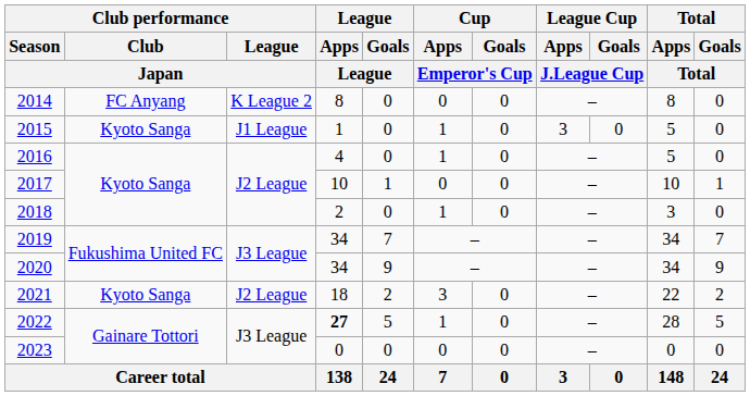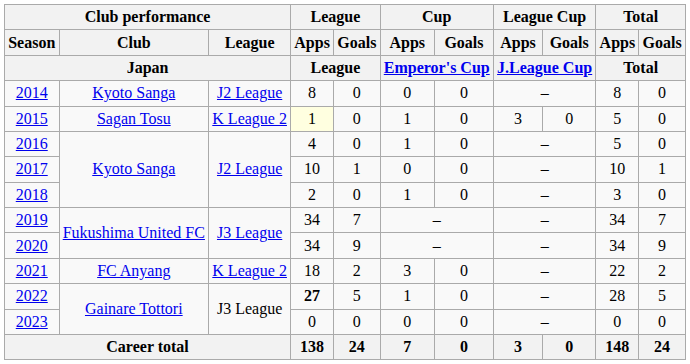 <table class="wikitable" style="text-align:center">
 <tr>
 <th colspan=3>Club performance</th>
 <th colspan=2>League</th>
 <th colspan=2>Cup</th>
 <th colspan=2>League Cup</th>
 <th colspan=2>Total</th>
 </tr>
 <tr>
 <th>Season</th>
 <th>Club</th>
 <th>League</th>
 <th>Apps</th>
 <th>Goals</th>
 <th>Apps</th>
 <th>Goals</th>
 <th>Apps</th>
 <th>Goals</th>
 <th>Apps</th>
 <th>Goals</th>
 </tr>
 <tr>
 </tr>
 <tr>
 <th colspan=3>Japan</th>
 <th colspan=2>League</th>
 <th colspan=2><a href='#'>Emperor's Cup</a></th>
 <th colspan=2><a href='#'>J.League Cup</a></th>
 <th colspan=2>Total</th>
 </tr>
 <tr>
 <td><a href='#'>2014</a></td>
-<td rowspan="1"><a href='#'>FC Anyang</a></td>
-<td rowspan="1"><a href='#'>K League 2</a></td>
+<td rowspan="1"><a href='#'>Kyoto Sanga</a></td>
+<td rowspan="1"><a href='#'>J2 League</a></td>
 <td>8</td>
 <td>0</td>
 <td>0</td>
 <td>0</td>
 <td colspan="2">–</td>
 <td>8</td>
 <td>0</td>
 </tr>
 <tr>
 <td><a href='#'>2015</a></td>
-<td rowspan="1"><a href='#'>Kyoto Sanga</a></td>
-<td rowspan="1"><a href='#'>J1 League</a></td>
-<td>1</td>
+<td rowspan="1"><a href='#'>Sagan Tosu</a></td>
+<td rowspan="1"><a href='#'>K League 2</a></td>
+<td style="background: lightyellow;">1</td>
 <td>0</td>
 <td>1</td>
 <td>0</td>
 <td>3</td>
 <td>0</td>
 <td>5</td>
 <td>0</td>
 </tr>
 <tr>
 <td><a href='#'>2016</a></td>
 <td rowspan="3"><a href='#'>Kyoto Sanga</a></td>
 <td rowspan="3"><a href='#'>J2 League</a></td>
 <td>4</td>
 <td>0</td>
 <td>1</td>
 <td>0</td>
 <td colspan="2">–</td>
 <td>5</td>
 <td>0</td>
 </tr>
 <tr>
 <td><a href='#'>2017</a></td>
 <td>10</td>
 <td>1</td>
 <td>0</td>
 <td>0</td>
 <td colspan="2">–</td>
 <td>10</td>
 <td>1</td>
 </tr>
 <tr>
 <td><a href='#'>2018</a></td>
 <td>2</td>
 <td>0</td>
 <td>1</td>
 <td>0</td>
 <td colspan="2">–</td>
 <td>3</td>
 <td>0</td>
 </tr>
 <tr>
 <td><a href='#'>2019</a></td>
 <td rowspan="2"><a href='#'>Fukushima United FC</a></td>
 <td rowspan="2"><a href='#'>J3 League</a></td>
 <td>34</td>
 <td>7</td>
 <td colspan="2">–</td>
 <td colspan="2">–</td>
 <td>34</td>
 <td>7</td>
 </tr>
 <tr>
 <td><a href='#'>2020</a></td>
 <td>34</td>
 <td>9</td>
 <td colspan="2">–</td>
 <td colspan="2">–</td>
 <td>34</td>
 <td>9</td>
 </tr>
 <tr>
 <td><a href='#'>2021</a></td>
-<td rowspan="1"><a href='#'>Kyoto Sanga</a></td>
-<td rowspan="1"><a href='#'>J2 League</a></td>
+<td rowspan="1"><a href='#'>FC Anyang</a></td>
+<td rowspan="1"><a href='#'>K League 2</a></td>
 <td>18</td>
 <td>2</td>
 <td>3</td>
 <td>0</td>
 <td colspan="2">–</td>
 <td>22</td>
 <td>2</td>
 </tr>
 <tr>
 <td><a href='#'>2022</a></td>
 <td rowspan="2"><a href='#'>Gainare Tottori</a></td>
 <td rowspan="2">J3 League</td>
 <td><strong>27</strong></td>
 <td>5</td>
 <td>1</td>
 <td>0</td>
 <td colspan="2">–</td>
 <td>28</td>
 <td>5</td>
 </tr>
 <tr>
 <td><a href='#'>2023</a></td>
 <td>0</td>
 <td>0</td>
 <td>0</td>
 <td>0</td>
 <td colspan="2">–</td>
 <td>0</td>
 <td>0</td>
 </tr>
 <tr>
 <th colspan=3>Career total</th>
 <th>138</th>
 <th>24</th>
 <th>7</th>
 <th>0</th>
 <th>3</th>
 <th>0</th>
 <th>148</th>
 <th>24</th>
 </tr>
 </table>
